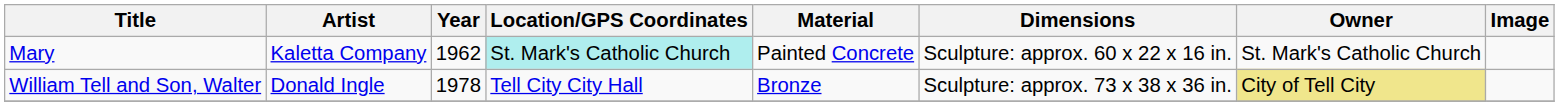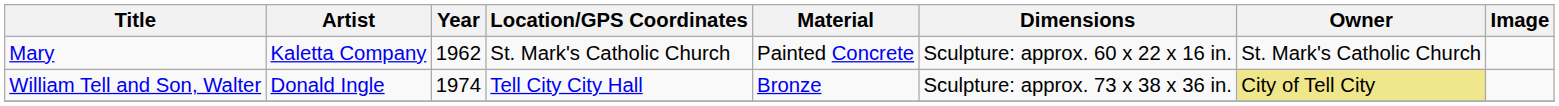 <table class="wikitable sortable">
 <tr>
 <th>Title</th>
 <th>Artist</th>
 <th>Year</th>
 <th>Location/GPS Coordinates</th>
 <th>Material</th>
 <th>Dimensions</th>
 <th>Owner</th>
 <th>Image</th>
 </tr>
 <tr>
 <td><a href='#'>Mary</a></td>
 <td><a href='#'>Kaletta Company</a></td>
 <td>1962</td>
-<td style="background: paleturquoise;">St. Mark's Catholic Church</td>
+<td>St. Mark's Catholic Church</td>
 <td>Painted <a href='#'>Concrete</a></td>
 <td>Sculpture: approx. 60 x 22 x 16 in.</td>
 <td>St. Mark's Catholic Church</td>
 <td></td>
 </tr>
 <tr>
 <td><a href='#'>William Tell and Son, Walter</a></td>
 <td><a href='#'>Donald Ingle</a></td>
-<td>1978</td>
+<td>1974</td>
 <td><a href='#'>Tell City City Hall</a></td>
 <td><a href='#'>Bronze</a></td>
 <td>Sculpture: approx. 73 x 38 x 36 in.</td>
 <td style="background: khaki;">City of Tell City</td>
 <td></td>
 </tr>
 <tr>
 </tr>
 </table>
